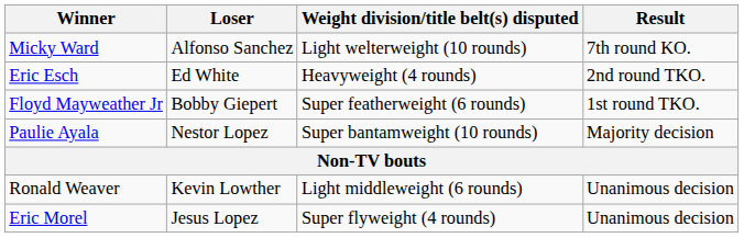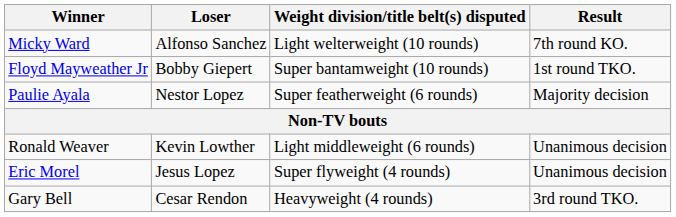 <table class=wikitable>
 <tr>
 <th>Winner</th>
 <th>Loser</th>
 <th>Weight division/title belt(s) disputed</th>
 <th>Result</th>
 </tr>
 <tr>
 <td> <a href='#'>Micky Ward</a></td>
 <td> Alfonso Sanchez</td>
 <td>Light welterweight (10 rounds)</td>
 <td>7th round KO.</td>
 </tr>
 <tr>
-<td> <a href='#'>Eric Esch</a></td>
-<td> Ed White</td>
-<td>Heavyweight (4 rounds)</td>
-<td>2nd round TKO.</td>
-</tr>
-<tr>
 <td> <a href='#'>Floyd Mayweather Jr</a></td>
 <td> Bobby Giepert</td>
-<td>Super featherweight (6 rounds)</td>
+<td>Super bantamweight (10 rounds)</td>
 <td>1st round TKO.</td>
 </tr>
 <tr>
 <td> <a href='#'>Paulie Ayala</a></td>
 <td> Nestor Lopez</td>
-<td>Super bantamweight (10 rounds)</td>
+<td>Super featherweight (6 rounds)</td>
 <td>Majority decision</td>
 </tr>
 <tr>
 <th colspan=4>Non-TV bouts</th>
 </tr>
 <tr>
 <td> Ronald Weaver</td>
 <td> Kevin Lowther</td>
 <td>Light middleweight (6 rounds)</td>
 <td>Unanimous decision</td>
 </tr>
 <tr>
 <td> <a href='#'>Eric Morel</a></td>
 <td> Jesus Lopez</td>
 <td>Super flyweight (4 rounds)</td>
 <td>Unanimous decision</td>
 </tr>
+<tr>
+<td> Gary Bell</td>
+<td> Cesar Rendon</td>
+<td>Heavyweight (4 rounds)</td>
+<td>3rd round TKO.</td>
+</tr>
 </table>
